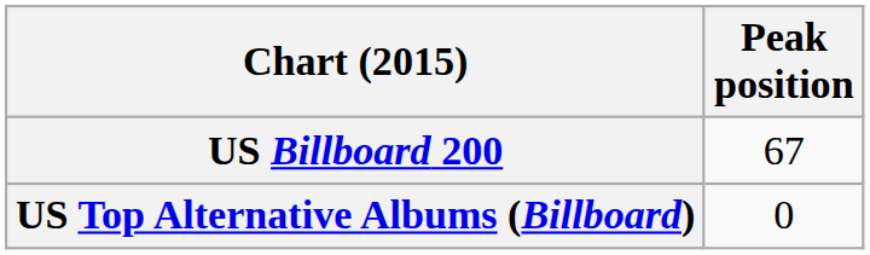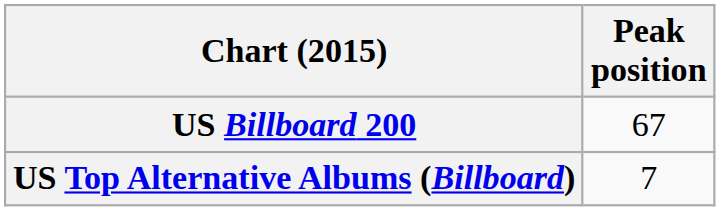 <table class="wikitable sortable plainrowheaders" style="text-align:center">
 <tr>
 <th>Chart (2015)</th>
 <th>Peak<br>position</th>
 </tr>
 <tr>
 <th scope="row">US <a href='#'><em>Billboard</em> 200</a></th>
 <td>67</td>
 </tr>
 <tr>
 <th scope="row">US <a href='#'>Top Alternative Albums</a> (<em><a href='#'>Billboard</a></em>)</th>
-<td>0</td>
+<td>7</td>
 </tr>
 </table>
